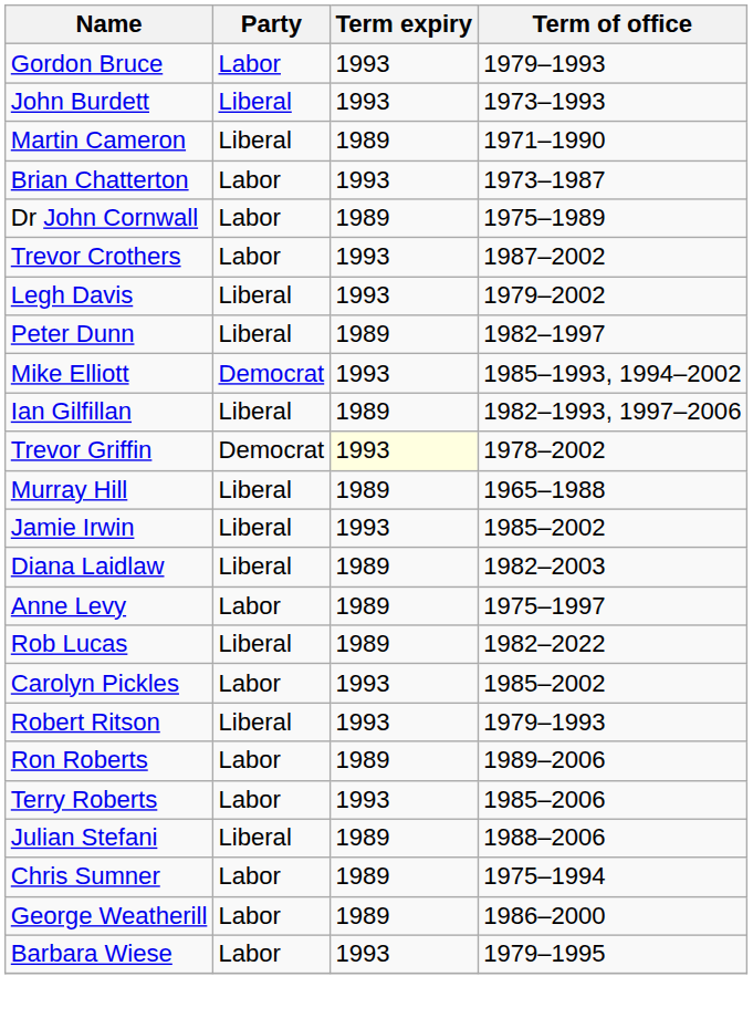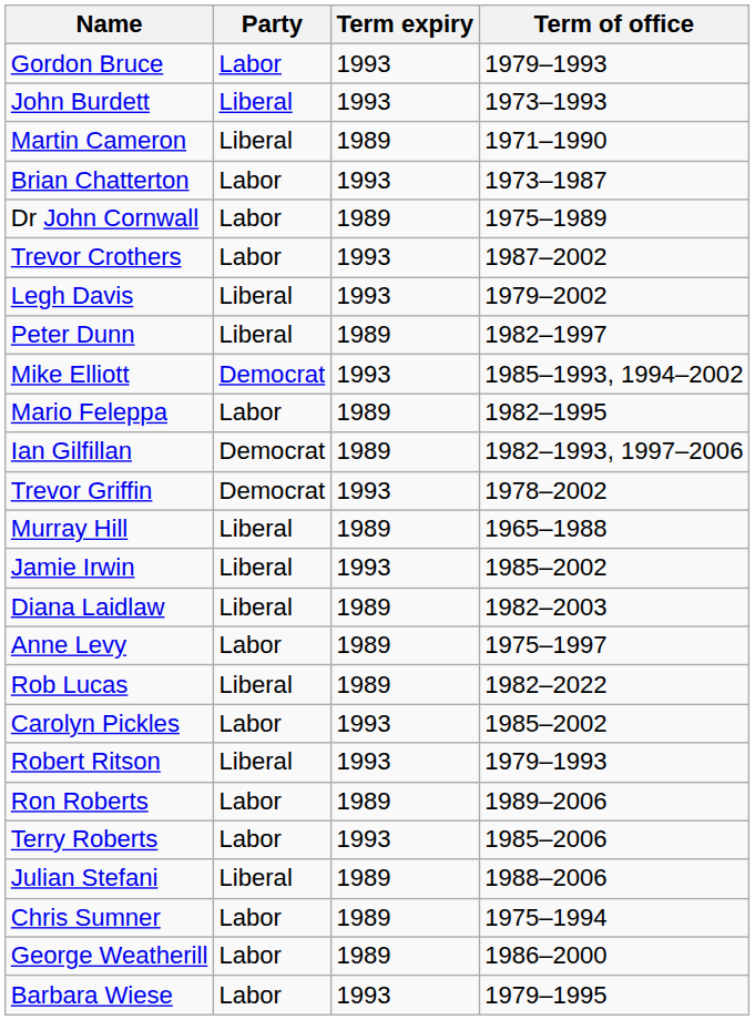 <table class="wikitable sortable">
 <tr>
 <th>Name</th>
 <th>Party</th>
 <th>Term expiry</th>
 <th>Term of office</th>
 </tr>
 <tr>
 <td><a href='#'>Gordon Bruce</a></td>
 <td><a href='#'>Labor</a></td>
 <td>1993</td>
 <td>1979–1993</td>
 </tr>
 <tr>
 <td><a href='#'>John Burdett</a></td>
 <td><a href='#'>Liberal</a></td>
 <td>1993</td>
 <td>1973–1993</td>
 </tr>
 <tr>
 <td><a href='#'>Martin Cameron</a></td>
 <td>Liberal</td>
 <td>1989</td>
 <td>1971–1990</td>
 </tr>
 <tr>
 <td><a href='#'>Brian Chatterton</a> </td>
 <td>Labor</td>
 <td>1993</td>
 <td>1973–1987</td>
 </tr>
 <tr>
 <td>Dr <a href='#'>John Cornwall</a> </td>
 <td>Labor</td>
 <td>1989</td>
 <td>1975–1989</td>
 </tr>
 <tr>
 <td><a href='#'>Trevor Crothers</a> </td>
 <td>Labor</td>
 <td>1993</td>
 <td>1987–2002</td>
 </tr>
 <tr>
 <td><a href='#'>Legh Davis</a></td>
 <td>Liberal</td>
 <td>1993</td>
 <td>1979–2002</td>
 </tr>
 <tr>
 <td><a href='#'>Peter Dunn</a></td>
 <td>Liberal</td>
 <td>1989</td>
 <td>1982–1997</td>
 </tr>
 <tr>
 <td><a href='#'>Mike Elliott</a></td>
 <td><a href='#'>Democrat</a></td>
 <td>1993</td>
 <td>1985–1993, 1994–2002</td>
 </tr>
 <tr>
+<td><a href='#'>Mario Feleppa</a></td>
+<td>Labor</td>
+<td>1989</td>
+<td>1982–1995</td>
+</tr>
+<tr>
 <td><a href='#'>Ian Gilfillan</a></td>
-<td>Liberal</td>
+<td>Democrat</td>
 <td>1989</td>
 <td>1982–1993, 1997–2006</td>
 </tr>
 <tr>
 <td><a href='#'>Trevor Griffin</a></td>
 <td>Democrat</td>
-<td style="background: lightyellow;">1993</td>
+<td>1993</td>
 <td>1978–2002</td>
 </tr>
 <tr>
 <td><a href='#'>Murray Hill</a> </td>
 <td>Liberal</td>
 <td>1989</td>
 <td>1965–1988</td>
 </tr>
 <tr>
 <td><a href='#'>Jamie Irwin</a></td>
 <td>Liberal</td>
 <td>1993</td>
 <td>1985–2002</td>
 </tr>
 <tr>
 <td><a href='#'>Diana Laidlaw</a></td>
 <td>Liberal</td>
 <td>1989</td>
 <td>1982–2003</td>
 </tr>
 <tr>
 <td><a href='#'>Anne Levy</a></td>
 <td>Labor</td>
 <td>1989</td>
 <td>1975–1997</td>
 </tr>
 <tr>
 <td><a href='#'>Rob Lucas</a></td>
 <td>Liberal</td>
 <td>1989</td>
 <td>1982–2022</td>
 </tr>
 <tr>
 <td><a href='#'>Carolyn Pickles</a></td>
 <td>Labor</td>
 <td>1993</td>
 <td>1985–2002</td>
 </tr>
 <tr>
 <td><a href='#'>Robert Ritson</a></td>
 <td>Liberal</td>
 <td>1993</td>
 <td>1979–1993</td>
 </tr>
 <tr>
 <td><a href='#'>Ron Roberts</a> </td>
 <td>Labor</td>
 <td>1989</td>
 <td>1989–2006</td>
 </tr>
 <tr>
 <td><a href='#'>Terry Roberts</a></td>
 <td>Labor</td>
 <td>1993</td>
 <td>1985–2006</td>
 </tr>
 <tr>
 <td><a href='#'>Julian Stefani</a> </td>
 <td>Liberal</td>
 <td>1989</td>
 <td>1988–2006</td>
 </tr>
 <tr>
 <td><a href='#'>Chris Sumner</a></td>
 <td>Labor</td>
 <td>1989</td>
 <td>1975–1994</td>
 </tr>
 <tr>
 <td><a href='#'>George Weatherill</a> </td>
 <td>Labor</td>
 <td>1989</td>
 <td>1986–2000</td>
 </tr>
 <tr>
 <td><a href='#'>Barbara Wiese</a></td>
 <td>Labor</td>
 <td>1993</td>
 <td>1979–1995</td>
 </tr>
 <tr>
 </tr>
 </table>
